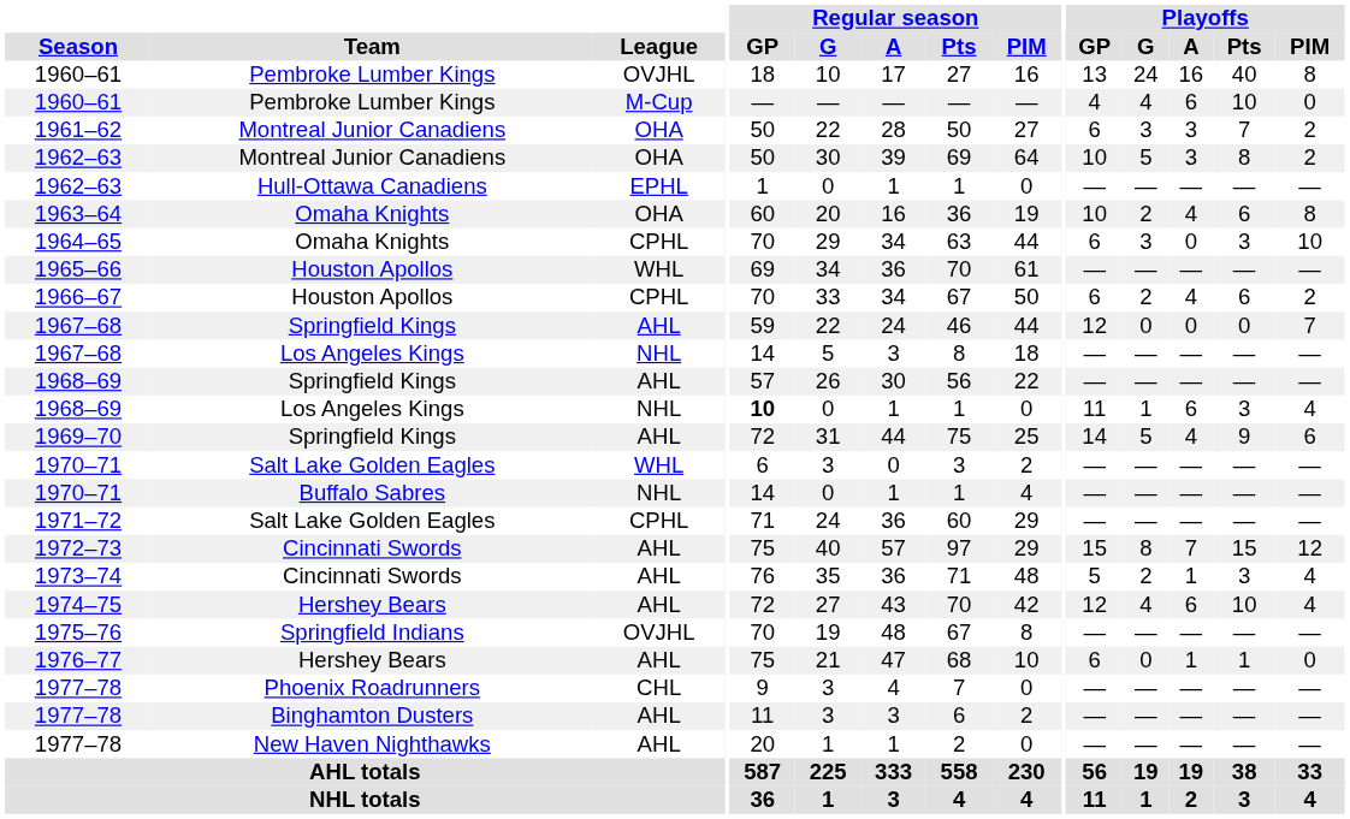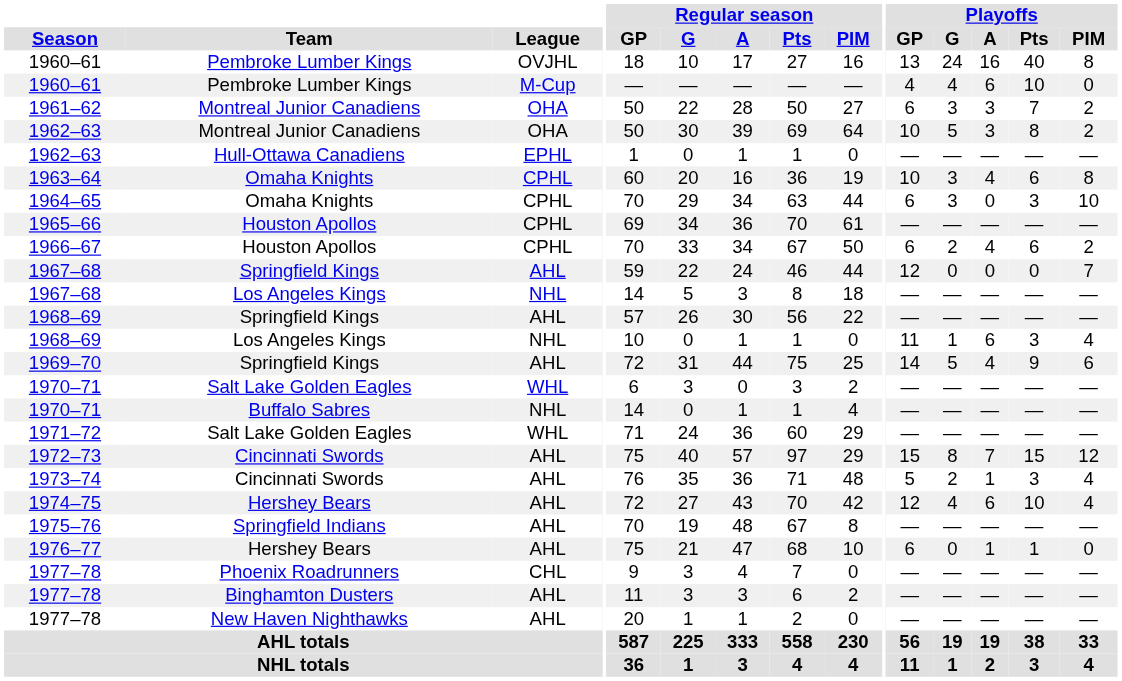 <table border="0" cellpadding="1" cellspacing="0" style="text-align:center; width:60em">
 <tr bgcolor="#e0e0e0">
 <th colspan="3" bgcolor="#ffffff"></th>
 <th rowspan="100" bgcolor="#ffffff"></th>
 <th colspan="5"><a href='#'>Regular season</a></th>
 <th rowspan="100" bgcolor="#ffffff"></th>
 <th colspan="5"><a href='#'>Playoffs</a></th>
 </tr>
 <tr bgcolor="#e0e0e0">
 <th><a href='#'>Season</a></th>
 <th>Team</th>
 <th>League</th>
 <th>GP</th>
 <th><a href='#'>G</a></th>
 <th><a href='#'>A</a></th>
 <th><a href='#'>Pts</a></th>
 <th><a href='#'>PIM</a></th>
 <th>GP</th>
 <th>G</th>
 <th>A</th>
 <th>Pts</th>
 <th>PIM</th>
 </tr>
 <tr>
 <td>1960–61</td>
 <td><a href='#'>Pembroke Lumber Kings</a></td>
 <td>OVJHL</td>
 <td>18</td>
 <td>10</td>
 <td>17</td>
 <td>27</td>
 <td>16</td>
 <td>13</td>
 <td>24</td>
 <td>16</td>
 <td>40</td>
 <td>8</td>
 </tr>
 <tr bgcolor="#f0f0f0">
 <td><a href='#'>1960–61</a></td>
 <td>Pembroke Lumber Kings</td>
 <td><a href='#'>M-Cup</a></td>
 <td>—</td>
 <td>—</td>
 <td>—</td>
 <td>—</td>
 <td>—</td>
 <td>4</td>
 <td>4</td>
 <td>6</td>
 <td>10</td>
 <td>0</td>
 </tr>
 <tr>
 <td><a href='#'>1961–62</a></td>
 <td><a href='#'>Montreal Junior Canadiens</a></td>
 <td><a href='#'>OHA</a></td>
 <td>50</td>
 <td>22</td>
 <td>28</td>
 <td>50</td>
 <td>27</td>
 <td>6</td>
 <td>3</td>
 <td>3</td>
 <td>7</td>
 <td>2</td>
 </tr>
 <tr bgcolor="#f0f0f0">
 <td><a href='#'>1962–63</a></td>
 <td>Montreal Junior Canadiens</td>
 <td>OHA</td>
 <td>50</td>
 <td>30</td>
 <td>39</td>
 <td>69</td>
 <td>64</td>
 <td>10</td>
 <td>5</td>
 <td>3</td>
 <td>8</td>
 <td>2</td>
 </tr>
 <tr>
 <td><a href='#'>1962–63</a></td>
 <td><a href='#'>Hull-Ottawa Canadiens</a></td>
 <td><a href='#'>EPHL</a></td>
 <td>1</td>
 <td>0</td>
 <td>1</td>
 <td>1</td>
 <td>0</td>
 <td>—</td>
 <td>—</td>
 <td>—</td>
 <td>—</td>
 <td>—</td>
 </tr>
 <tr bgcolor="#f0f0f0">
 <td><a href='#'>1963–64</a></td>
 <td><a href='#'>Omaha Knights</a></td>
-<td>OHA</td>
+<td><a href='#'>CPHL</a></td>
 <td>60</td>
 <td>20</td>
 <td>16</td>
 <td>36</td>
 <td>19</td>
 <td>10</td>
-<td>2</td>
+<td>3</td>
 <td>4</td>
 <td>6</td>
 <td>8</td>
 </tr>
 <tr>
 <td><a href='#'>1964–65</a></td>
 <td>Omaha Knights</td>
 <td>CPHL</td>
 <td>70</td>
 <td>29</td>
 <td>34</td>
 <td>63</td>
 <td>44</td>
 <td>6</td>
 <td>3</td>
 <td>0</td>
 <td>3</td>
 <td>10</td>
 </tr>
 <tr bgcolor="#f0f0f0">
 <td><a href='#'>1965–66</a></td>
 <td><a href='#'>Houston Apollos</a></td>
-<td>WHL</td>
+<td>CPHL</td>
 <td>69</td>
 <td>34</td>
 <td>36</td>
 <td>70</td>
 <td>61</td>
 <td>—</td>
 <td>—</td>
 <td>—</td>
 <td>—</td>
 <td>—</td>
 </tr>
 <tr>
 <td><a href='#'>1966–67</a></td>
 <td>Houston Apollos</td>
 <td>CPHL</td>
 <td>70</td>
 <td>33</td>
 <td>34</td>
 <td>67</td>
 <td>50</td>
 <td>6</td>
 <td>2</td>
 <td>4</td>
 <td>6</td>
 <td>2</td>
 </tr>
 <tr bgcolor="#f0f0f0">
 <td><a href='#'>1967–68</a></td>
 <td><a href='#'>Springfield Kings</a></td>
 <td><a href='#'>AHL</a></td>
 <td>59</td>
 <td>22</td>
 <td>24</td>
 <td>46</td>
 <td>44</td>
 <td>12</td>
 <td>0</td>
 <td>0</td>
 <td>0</td>
 <td>7</td>
 </tr>
 <tr>
 <td><a href='#'>1967–68</a></td>
 <td><a href='#'>Los Angeles Kings</a></td>
 <td><a href='#'>NHL</a></td>
 <td>14</td>
 <td>5</td>
 <td>3</td>
 <td>8</td>
 <td>18</td>
 <td>—</td>
 <td>—</td>
 <td>—</td>
 <td>—</td>
 <td>—</td>
 </tr>
 <tr bgcolor="#f0f0f0">
 <td><a href='#'>1968–69</a></td>
 <td>Springfield Kings</td>
 <td>AHL</td>
 <td>57</td>
 <td>26</td>
 <td>30</td>
 <td>56</td>
 <td>22</td>
 <td>—</td>
 <td>—</td>
 <td>—</td>
 <td>—</td>
 <td>—</td>
 </tr>
 <tr>
 <td><a href='#'>1968–69</a></td>
 <td>Los Angeles Kings</td>
 <td>NHL</td>
-<td><strong>10</strong></td>
+<td>10</td>
 <td>0</td>
 <td>1</td>
 <td>1</td>
 <td>0</td>
 <td>11</td>
 <td>1</td>
 <td>6</td>
 <td>3</td>
 <td>4</td>
 </tr>
 <tr bgcolor="#f0f0f0">
 <td><a href='#'>1969–70</a></td>
 <td>Springfield Kings</td>
 <td>AHL</td>
 <td>72</td>
 <td>31</td>
 <td>44</td>
 <td>75</td>
 <td>25</td>
 <td>14</td>
 <td>5</td>
 <td>4</td>
 <td>9</td>
 <td>6</td>
 </tr>
 <tr>
 <td><a href='#'>1970–71</a></td>
 <td><a href='#'>Salt Lake Golden Eagles</a></td>
 <td><a href='#'>WHL</a></td>
 <td>6</td>
 <td>3</td>
 <td>0</td>
 <td>3</td>
 <td>2</td>
 <td>—</td>
 <td>—</td>
 <td>—</td>
 <td>—</td>
 <td>—</td>
 </tr>
 <tr bgcolor="#f0f0f0">
 <td><a href='#'>1970–71</a></td>
 <td><a href='#'>Buffalo Sabres</a></td>
 <td>NHL</td>
 <td>14</td>
 <td>0</td>
 <td>1</td>
 <td>1</td>
 <td>4</td>
 <td>—</td>
 <td>—</td>
 <td>—</td>
 <td>—</td>
 <td>—</td>
 </tr>
 <tr>
 <td><a href='#'>1971–72</a></td>
 <td>Salt Lake Golden Eagles</td>
-<td>CPHL</td>
+<td>WHL</td>
 <td>71</td>
 <td>24</td>
 <td>36</td>
 <td>60</td>
 <td>29</td>
 <td>—</td>
 <td>—</td>
 <td>—</td>
 <td>—</td>
 <td>—</td>
 </tr>
 <tr bgcolor="#f0f0f0">
 <td><a href='#'>1972–73</a></td>
 <td><a href='#'>Cincinnati Swords</a></td>
 <td>AHL</td>
 <td>75</td>
 <td>40</td>
 <td>57</td>
 <td>97</td>
 <td>29</td>
 <td>15</td>
 <td>8</td>
 <td>7</td>
 <td>15</td>
 <td>12</td>
 </tr>
 <tr>
 <td><a href='#'>1973–74</a></td>
 <td>Cincinnati Swords</td>
 <td>AHL</td>
 <td>76</td>
 <td>35</td>
 <td>36</td>
 <td>71</td>
 <td>48</td>
 <td>5</td>
 <td>2</td>
 <td>1</td>
 <td>3</td>
 <td>4</td>
 </tr>
 <tr bgcolor="#f0f0f0">
 <td><a href='#'>1974–75</a></td>
 <td><a href='#'>Hershey Bears</a></td>
 <td>AHL</td>
 <td>72</td>
 <td>27</td>
 <td>43</td>
 <td>70</td>
 <td>42</td>
 <td>12</td>
 <td>4</td>
 <td>6</td>
 <td>10</td>
 <td>4</td>
 </tr>
 <tr>
 <td><a href='#'>1975–76</a></td>
 <td><a href='#'>Springfield Indians</a></td>
-<td>OVJHL</td>
+<td>AHL</td>
 <td>70</td>
 <td>19</td>
 <td>48</td>
 <td>67</td>
 <td>8</td>
 <td>—</td>
 <td>—</td>
 <td>—</td>
 <td>—</td>
 <td>—</td>
 </tr>
 <tr bgcolor="#f0f0f0">
 <td><a href='#'>1976–77</a></td>
 <td>Hershey Bears</td>
 <td>AHL</td>
 <td>75</td>
 <td>21</td>
 <td>47</td>
 <td>68</td>
 <td>10</td>
 <td>6</td>
 <td>0</td>
 <td>1</td>
 <td>1</td>
 <td>0</td>
 </tr>
 <tr>
 <td><a href='#'>1977–78</a></td>
 <td><a href='#'>Phoenix Roadrunners</a></td>
 <td>CHL</td>
 <td>9</td>
 <td>3</td>
 <td>4</td>
 <td>7</td>
 <td>0</td>
 <td>—</td>
 <td>—</td>
 <td>—</td>
 <td>—</td>
 <td>—</td>
 </tr>
 <tr bgcolor="#f0f0f0">
 <td><a href='#'>1977–78</a></td>
 <td><a href='#'>Binghamton Dusters</a></td>
 <td>AHL</td>
 <td>11</td>
 <td>3</td>
 <td>3</td>
 <td>6</td>
 <td>2</td>
 <td>—</td>
 <td>—</td>
 <td>—</td>
 <td>—</td>
 <td>—</td>
 </tr>
 <tr>
 <td>1977–78</td>
 <td><a href='#'>New Haven Nighthawks</a></td>
 <td>AHL</td>
 <td>20</td>
 <td>1</td>
 <td>1</td>
 <td>2</td>
 <td>0</td>
 <td>—</td>
 <td>—</td>
 <td>—</td>
 <td>—</td>
 <td>—</td>
 </tr>
 <tr bgcolor="#e0e0e0">
 <th colspan="3">AHL totals</th>
 <th>587</th>
 <th>225</th>
 <th>333</th>
 <th>558</th>
 <th>230</th>
 <th>56</th>
 <th>19</th>
 <th>19</th>
 <th>38</th>
 <th>33</th>
 </tr>
 <tr bgcolor="#e0e0e0">
 <th colspan="3">NHL totals</th>
 <th>36</th>
 <th>1</th>
 <th>3</th>
 <th>4</th>
 <th>4</th>
 <th>11</th>
 <th>1</th>
 <th>2</th>
 <th>3</th>
 <th>4</th>
 </tr>
 </table>
